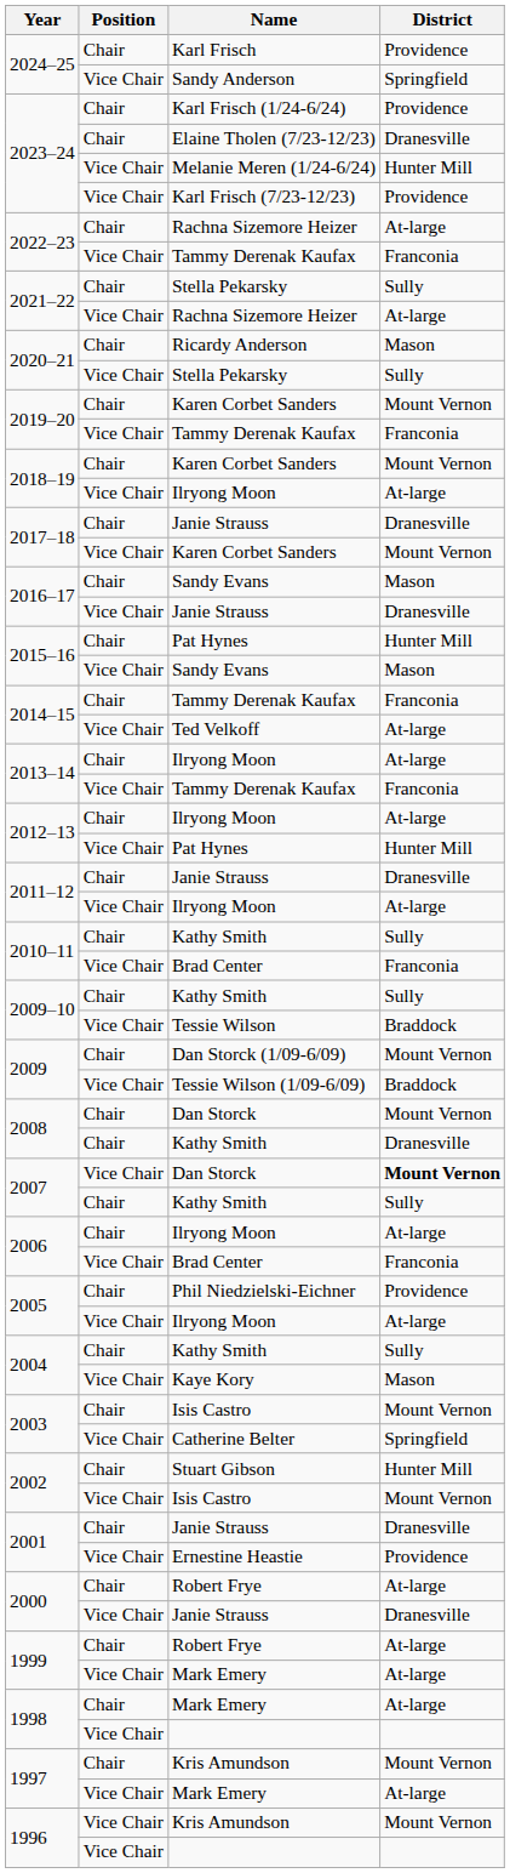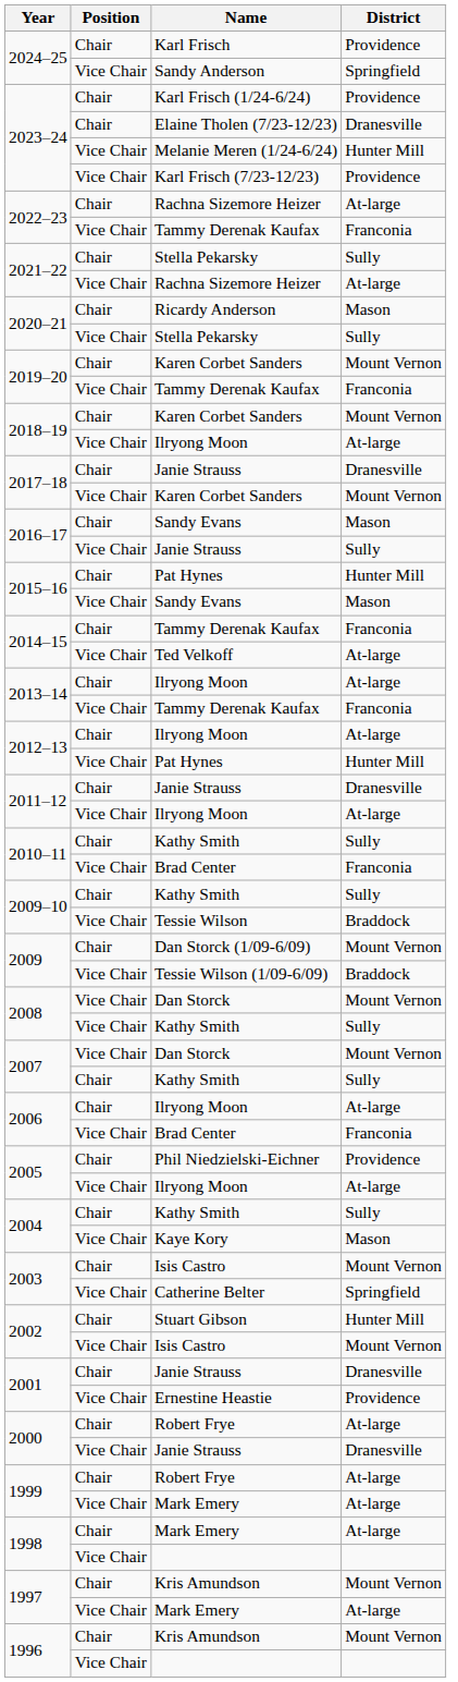 <table class="wikitable">
 <tr>
 <th>Year</th>
 <th>Position</th>
 <th>Name</th>
 <th>District</th>
 </tr>
 <tr>
 <td rowspan="2">2024–25</td>
 <td>Chair</td>
 <td>Karl Frisch</td>
 <td>Providence</td>
 </tr>
 <tr>
 <td>Vice Chair</td>
 <td>Sandy Anderson</td>
 <td>Springfield</td>
 </tr>
 <tr>
 <td rowspan="4">2023–24</td>
 <td>Chair</td>
 <td>Karl Frisch (1/24-6/24)</td>
 <td>Providence</td>
 </tr>
 <tr>
 <td>Chair</td>
 <td>Elaine Tholen (7/23-12/23)</td>
 <td>Dranesville</td>
 </tr>
 <tr>
 <td>Vice Chair</td>
 <td>Melanie Meren (1/24-6/24)</td>
 <td>Hunter Mill</td>
 </tr>
 <tr>
 <td>Vice Chair</td>
 <td>Karl Frisch (7/23-12/23)</td>
 <td>Providence</td>
 </tr>
 <tr>
 <td rowspan="2">2022–23</td>
 <td>Chair</td>
 <td>Rachna Sizemore Heizer</td>
 <td>At-large</td>
 </tr>
 <tr>
 <td>Vice Chair</td>
 <td>Tammy Derenak Kaufax</td>
 <td>Franconia</td>
 </tr>
 <tr>
 <td rowspan="2">2021–22</td>
 <td>Chair</td>
 <td>Stella Pekarsky</td>
 <td>Sully</td>
 </tr>
 <tr>
 <td>Vice Chair</td>
 <td>Rachna Sizemore Heizer</td>
 <td>At-large</td>
 </tr>
 <tr>
 <td rowspan="2">2020–21</td>
 <td>Chair</td>
 <td>Ricardy Anderson</td>
 <td>Mason</td>
 </tr>
 <tr>
 <td>Vice Chair</td>
 <td>Stella Pekarsky</td>
 <td>Sully</td>
 </tr>
 <tr>
 <td rowspan="2">2019–20</td>
 <td>Chair</td>
 <td>Karen Corbet Sanders</td>
 <td>Mount Vernon</td>
 </tr>
 <tr>
 <td>Vice Chair</td>
 <td>Tammy Derenak Kaufax</td>
 <td>Franconia</td>
 </tr>
 <tr>
 <td rowspan="2">2018–19</td>
 <td>Chair</td>
 <td>Karen Corbet Sanders</td>
 <td>Mount Vernon</td>
 </tr>
 <tr>
 <td>Vice Chair</td>
 <td>Ilryong Moon</td>
 <td>At-large</td>
 </tr>
 <tr>
 <td rowspan="2">2017–18</td>
 <td>Chair</td>
 <td>Janie Strauss</td>
 <td>Dranesville</td>
 </tr>
 <tr>
 <td>Vice Chair</td>
 <td>Karen Corbet Sanders</td>
 <td>Mount Vernon</td>
 </tr>
 <tr>
 <td rowspan="2">2016–17</td>
 <td>Chair</td>
 <td>Sandy Evans</td>
 <td>Mason</td>
 </tr>
 <tr>
 <td>Vice Chair</td>
 <td>Janie Strauss</td>
-<td>Dranesville</td>
+<td>Sully</td>
 </tr>
 <tr>
 <td rowspan="2">2015–16</td>
 <td>Chair</td>
 <td>Pat Hynes</td>
 <td>Hunter Mill</td>
 </tr>
 <tr>
 <td>Vice Chair</td>
 <td>Sandy Evans</td>
 <td>Mason</td>
 </tr>
 <tr>
 <td rowspan="2">2014–15</td>
 <td>Chair</td>
 <td>Tammy Derenak Kaufax</td>
 <td>Franconia</td>
 </tr>
 <tr>
 <td>Vice Chair</td>
 <td>Ted Velkoff</td>
 <td>At-large</td>
 </tr>
 <tr>
 <td rowspan="2">2013–14</td>
 <td>Chair</td>
 <td>Ilryong Moon</td>
 <td>At-large</td>
 </tr>
 <tr>
 <td>Vice Chair</td>
 <td>Tammy Derenak Kaufax</td>
 <td>Franconia</td>
 </tr>
 <tr>
 <td rowspan="2">2012–13</td>
 <td>Chair</td>
 <td>Ilryong Moon</td>
 <td>At-large</td>
 </tr>
 <tr>
 <td>Vice Chair</td>
 <td>Pat Hynes</td>
 <td>Hunter Mill</td>
 </tr>
 <tr>
 <td rowspan="2">2011–12</td>
 <td>Chair</td>
 <td>Janie Strauss</td>
 <td>Dranesville</td>
 </tr>
 <tr>
 <td>Vice Chair</td>
 <td>Ilryong Moon</td>
 <td>At-large</td>
 </tr>
 <tr>
 <td rowspan="2">2010–11</td>
 <td>Chair</td>
 <td>Kathy Smith</td>
 <td>Sully</td>
 </tr>
 <tr>
 <td>Vice Chair</td>
 <td>Brad Center</td>
 <td>Franconia</td>
 </tr>
 <tr>
 <td rowspan="2">2009–10</td>
 <td>Chair</td>
 <td>Kathy Smith</td>
 <td>Sully</td>
 </tr>
 <tr>
 <td>Vice Chair</td>
 <td>Tessie Wilson</td>
 <td>Braddock</td>
 </tr>
 <tr>
 <td rowspan="2">2009</td>
 <td>Chair</td>
 <td>Dan Storck (1/09-6/09)</td>
 <td>Mount Vernon</td>
 </tr>
 <tr>
 <td>Vice Chair</td>
 <td>Tessie Wilson (1/09-6/09)</td>
 <td>Braddock</td>
 </tr>
 <tr>
 <td rowspan="2">2008</td>
-<td>Chair</td>
+<td>Vice Chair</td>
 <td>Dan Storck</td>
 <td>Mount Vernon</td>
 </tr>
 <tr>
-<td>Chair</td>
+<td>Vice Chair</td>
 <td>Kathy Smith</td>
-<td>Dranesville</td>
+<td>Sully</td>
 </tr>
 <tr>
 <td rowspan="2">2007</td>
 <td>Vice Chair</td>
 <td>Dan Storck</td>
-<td><strong>Mount Vernon</strong></td>
+<td>Mount Vernon</td>
 </tr>
 <tr>
 <td>Chair</td>
 <td>Kathy Smith</td>
 <td>Sully</td>
 </tr>
 <tr>
 <td rowspan="2">2006</td>
 <td>Chair</td>
 <td>Ilryong Moon</td>
 <td>At-large</td>
 </tr>
 <tr>
 <td>Vice Chair</td>
 <td>Brad Center</td>
 <td>Franconia</td>
 </tr>
 <tr>
 <td rowspan="2">2005</td>
 <td>Chair</td>
 <td>Phil Niedzielski-Eichner</td>
 <td>Providence</td>
 </tr>
 <tr>
 <td>Vice Chair</td>
 <td>Ilryong Moon</td>
 <td>At-large</td>
 </tr>
 <tr>
 <td rowspan="2">2004</td>
 <td>Chair</td>
 <td>Kathy Smith</td>
 <td>Sully</td>
 </tr>
 <tr>
 <td>Vice Chair</td>
 <td>Kaye Kory</td>
 <td>Mason</td>
 </tr>
 <tr>
 <td rowspan="2">2003</td>
 <td>Chair</td>
 <td>Isis Castro</td>
 <td>Mount Vernon</td>
 </tr>
 <tr>
 <td>Vice Chair</td>
 <td>Catherine Belter</td>
 <td>Springfield</td>
 </tr>
 <tr>
 <td rowspan="2">2002</td>
 <td>Chair</td>
 <td>Stuart Gibson</td>
 <td>Hunter Mill</td>
 </tr>
 <tr>
 <td>Vice Chair</td>
 <td>Isis Castro</td>
 <td>Mount Vernon</td>
 </tr>
 <tr>
 <td rowspan="2">2001</td>
 <td>Chair</td>
 <td>Janie Strauss</td>
 <td>Dranesville</td>
 </tr>
 <tr>
 <td>Vice Chair</td>
 <td>Ernestine Heastie</td>
 <td>Providence</td>
 </tr>
 <tr>
 <td rowspan="2">2000</td>
 <td>Chair</td>
 <td>Robert Frye</td>
 <td>At-large</td>
 </tr>
 <tr>
 <td>Vice Chair</td>
 <td>Janie Strauss</td>
 <td>Dranesville</td>
 </tr>
 <tr>
 <td rowspan="2">1999</td>
 <td>Chair</td>
 <td>Robert Frye</td>
 <td>At-large</td>
 </tr>
 <tr>
 <td>Vice Chair</td>
 <td>Mark Emery</td>
 <td>At-large</td>
 </tr>
 <tr>
 <td rowspan="2">1998</td>
 <td>Chair</td>
 <td>Mark Emery</td>
 <td>At-large</td>
 </tr>
 <tr>
 <td>Vice Chair</td>
 <td></td>
 <td></td>
 </tr>
 <tr>
 <td rowspan="2">1997</td>
 <td>Chair</td>
 <td>Kris Amundson</td>
 <td>Mount Vernon</td>
 </tr>
 <tr>
 <td>Vice Chair</td>
 <td>Mark Emery</td>
 <td>At-large</td>
 </tr>
 <tr>
 <td rowspan="2">1996</td>
-<td>Vice Chair</td>
+<td>Chair</td>
 <td>Kris Amundson</td>
 <td>Mount Vernon</td>
 </tr>
 <tr>
 <td>Vice Chair</td>
 <td></td>
 <td></td>
 </tr>
 </table>
